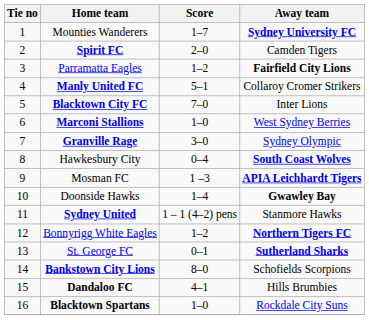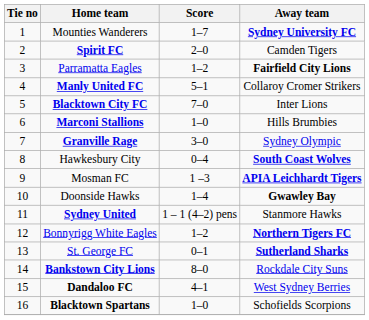 <table class="wikitable" style="text-align: center">
 <tr>
 <th>Tie no</th>
 <th>Home team</th>
 <th>Score</th>
 <th>Away team</th>
 </tr>
 <tr>
 <td>1</td>
 <td>Mounties Wanderers</td>
 <td>1–7</td>
 <td><strong><a href='#'>Sydney University FC</a></strong></td>
 </tr>
 <tr>
 <td>2</td>
 <td><strong><a href='#'>Spirit FC</a></strong></td>
 <td>2–0</td>
 <td>Camden Tigers</td>
 </tr>
 <tr>
 <td>3</td>
 <td><a href='#'>Parramatta Eagles</a></td>
 <td>1–2</td>
 <td><strong>Fairfield City Lions</strong></td>
 </tr>
 <tr>
 <td>4</td>
 <td><strong><a href='#'>Manly United FC</a></strong></td>
 <td>5–1</td>
 <td>Collaroy Cromer Strikers</td>
 </tr>
 <tr>
 <td>5</td>
 <td><strong><a href='#'>Blacktown City FC</a></strong></td>
 <td>7–0</td>
 <td>Inter Lions</td>
 </tr>
 <tr>
 <td>6</td>
 <td><strong><a href='#'>Marconi Stallions</a></strong></td>
 <td>1–0</td>
-<td><a href='#'>West Sydney Berries</a></td>
+<td>Hills Brumbies</td>
 </tr>
 <tr>
 <td>7</td>
 <td><strong><a href='#'>Granville Rage</a></strong></td>
 <td>3–0</td>
 <td><a href='#'>Sydney Olympic</a></td>
 </tr>
 <tr>
 <td>8</td>
 <td>Hawkesbury City</td>
 <td>0–4</td>
 <td><strong><a href='#'>South Coast Wolves</a></strong></td>
 </tr>
 <tr>
 <td>9</td>
 <td>Mosman FC</td>
 <td>1 –3</td>
 <td><strong><a href='#'>APIA Leichhardt Tigers</a></strong></td>
 </tr>
 <tr>
 <td>10</td>
 <td>Doonside Hawks</td>
 <td>1–4</td>
 <td><strong>Gwawley Bay</strong></td>
 </tr>
 <tr>
 <td>11</td>
 <td><strong><a href='#'>Sydney United</a></strong></td>
 <td>1 – 1 (4–2) pens</td>
 <td>Stanmore Hawks</td>
 </tr>
 <tr>
 <td>12</td>
 <td><a href='#'>Bonnyrigg White Eagles</a></td>
 <td>1–2</td>
 <td><strong><a href='#'>Northern Tigers FC</a></strong></td>
 </tr>
 <tr>
 <td>13</td>
 <td><a href='#'>St. George FC</a></td>
 <td>0–1</td>
 <td><strong><a href='#'>Sutherland Sharks</a></strong></td>
 </tr>
 <tr>
 <td>14</td>
 <td><strong><a href='#'>Bankstown City Lions</a></strong></td>
 <td>8–0</td>
-<td>Schofields Scorpions</td>
+<td><a href='#'>Rockdale City Suns</a></td>
 </tr>
 <tr>
 <td>15</td>
 <td><strong>Dandaloo FC</strong></td>
 <td>4–1</td>
-<td>Hills Brumbies</td>
+<td><a href='#'>West Sydney Berries</a></td>
 </tr>
 <tr>
 <td>16</td>
 <td><strong>Blacktown Spartans</strong></td>
 <td>1–0</td>
-<td><a href='#'>Rockdale City Suns</a></td>
+<td>Schofields Scorpions</td>
 </tr>
 <tr>
 </tr>
 </table>
